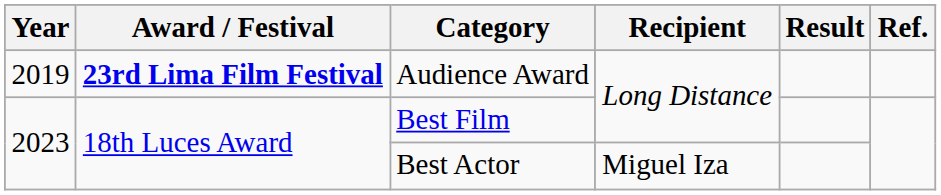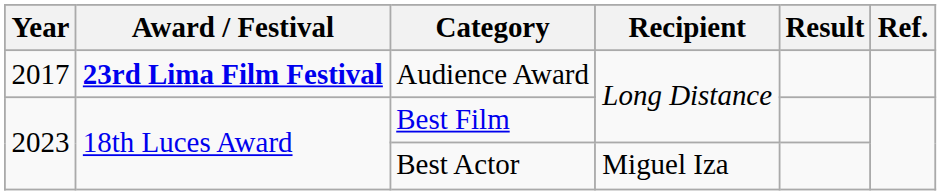 <table class="wikitable sortable" align="center">
 <tr>
 <th>Year</th>
 <th><strong>Award / Festival</strong></th>
 <th><strong>Category</strong></th>
 <th>Recipient</th>
 <th>Result</th>
 <th>Ref.</th>
 </tr>
 <tr>
-<td>2019</td>
+<td>2017</td>
 <td><strong><a href='#'>23rd Lima Film Festival</a></strong></td>
 <td>Audience Award</td>
 <td rowspan="2"><em>Long Distance</em></td>
 <td></td>
 <td></td>
 </tr>
 <tr>
 <td rowspan="2">2023</td>
 <td rowspan="2"><a href='#'>18th Luces Award</a></td>
 <td><a href='#'>Best Film</a></td>
 <td></td>
 <td rowspan="2"></td>
 </tr>
 <tr>
 <td>Best Actor</td>
 <td>Miguel Iza</td>
 <td></td>
 </tr>
 </table>
